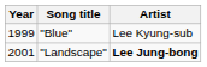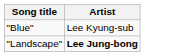 <table class="wikitable sortable">
 <tr>
-<th>Year</th>
 <th>Song title</th>
 <th>Artist</th>
 </tr>
 <tr>
-<td>1999</td>
 <td>"Blue"</td>
 <td>Lee Kyung-sub</td>
 </tr>
 <tr>
-<td>2001</td>
 <td>"Landscape"</td>
 <td><strong>Lee Jung-bong</strong></td>
 </tr>
 </table>
